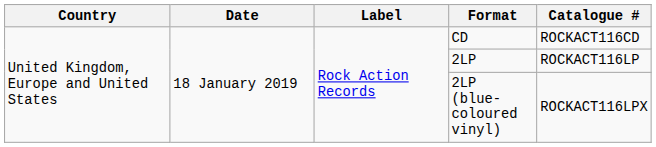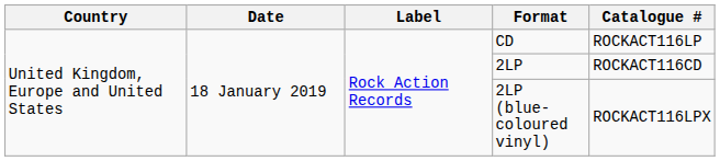 <table class="wikitable">
 <tr>
 <th width="150px">Country</th>
 <th width="130px">Date</th>
 <th width="120px">Label</th>
 <th>Format</th>
 <th>Catalogue #</th>
 </tr>
 <tr>
 <td rowspan="3">United Kingdom, Europe and United States</td>
 <td rowspan="3">18 January 2019</td>
 <td rowspan="3"><a href='#'>Rock Action Records</a></td>
 <td>CD</td>
-<td>ROCKACT116CD</td>
+<td>ROCKACT116LP</td>
 </tr>
 <tr>
 <td>2LP</td>
-<td>ROCKACT116LP</td>
+<td>ROCKACT116CD</td>
 </tr>
 <tr>
 <td>2LP (blue-coloured vinyl)</td>
 <td>ROCKACT116LPX</td>
 </tr>
 </table>
